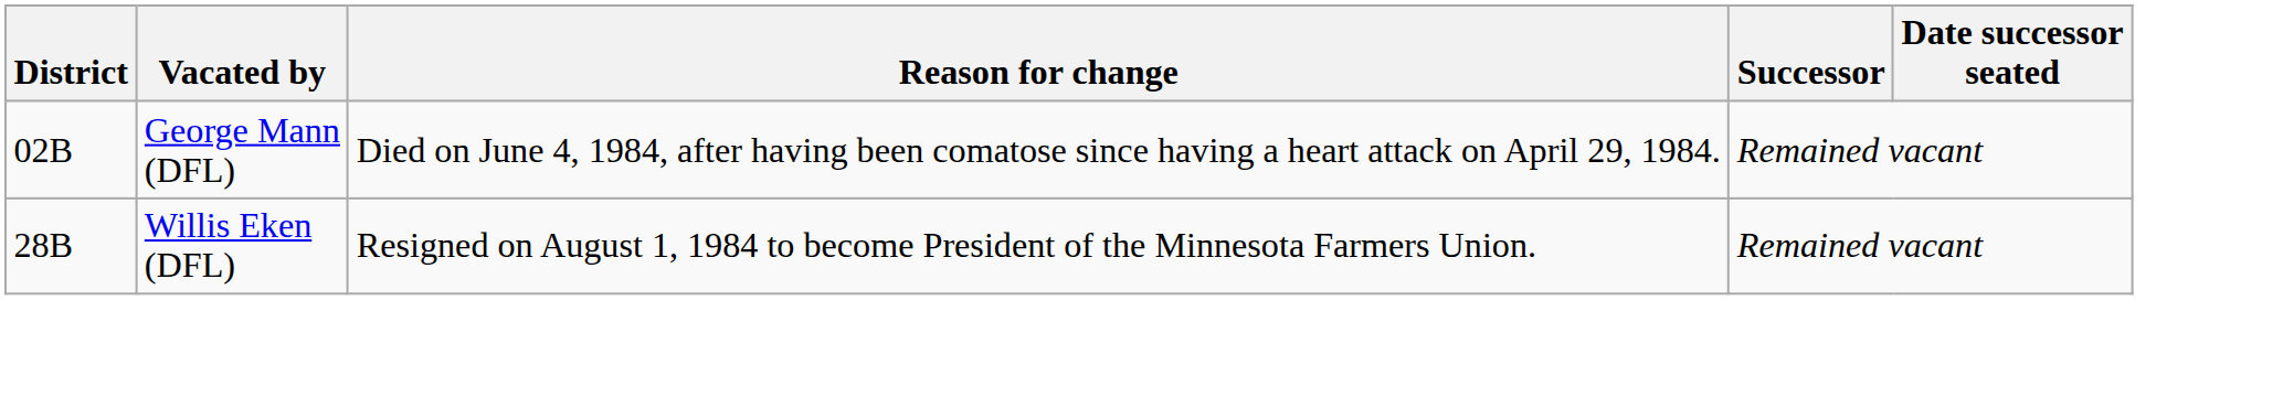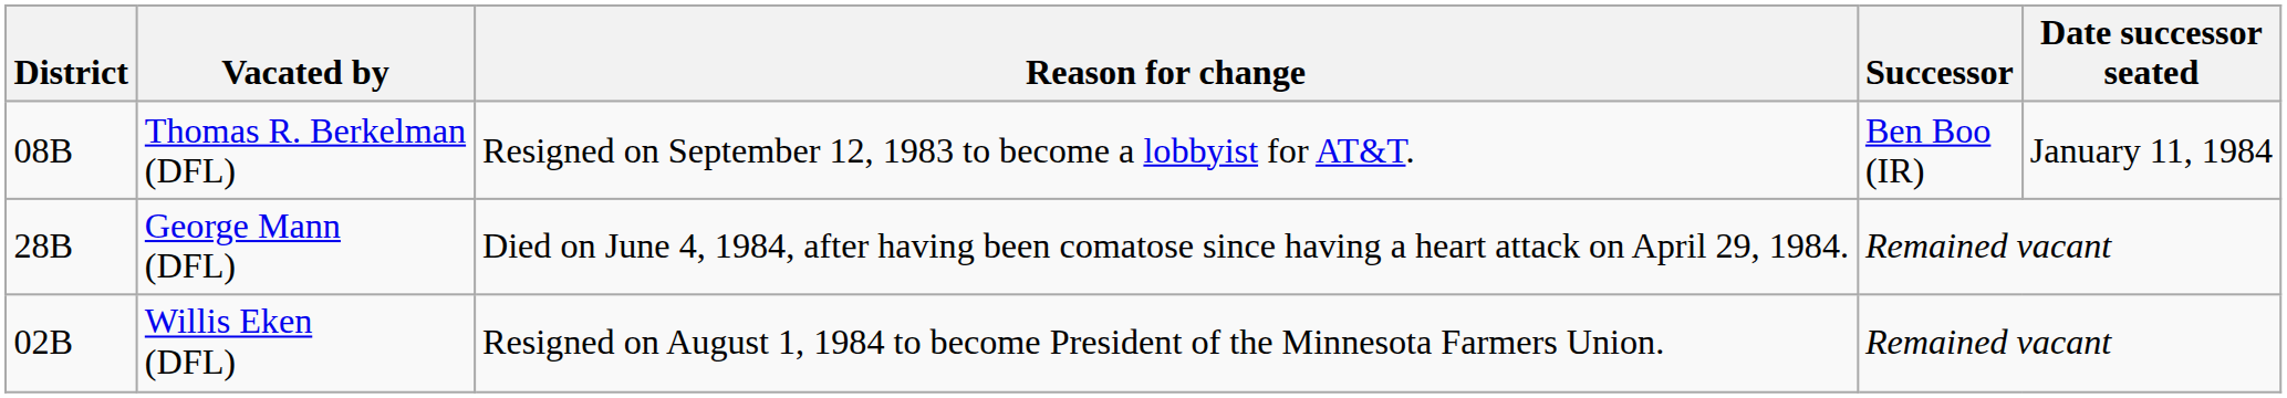 <table class="wikitable sortable">
 <tr style="vertical-align:bottom;">
 <th>District</th>
 <th>Vacated by</th>
 <th>Reason for change</th>
 <th>Successor</th>
 <th>Date successor<br>seated</th>
 </tr>
 <tr>
-<td>02B</td>
+<td>08B</td>
+<td nowrap ><a href='#'>Thomas R. Berkelman</a><br>(DFL)</td>
+<td>Resigned on September 12, 1983 to become a <a href='#'>lobbyist</a> for <a href='#'>AT&T</a>.</td>
+<td nowrap ><a href='#'>Ben Boo</a><br>(IR)</td>
+<td>January 11, 1984</td>
+</tr>
+<tr>
+<td>28B</td>
 <td nowrap ><a href='#'>George Mann</a><br>(DFL)</td>
 <td>Died on June 4, 1984, after having been comatose since having a heart attack on April 29, 1984.</td>
 <td colspan="2"><em>Remained vacant</em></td>
 </tr>
 <tr>
-<td>28B</td>
+<td>02B</td>
 <td nowrap ><a href='#'>Willis Eken</a><br>(DFL)</td>
 <td>Resigned on August 1, 1984 to become President of the Minnesota Farmers Union.</td>
 <td colspan="2"><em>Remained vacant</em></td>
 </tr>
 </table>
